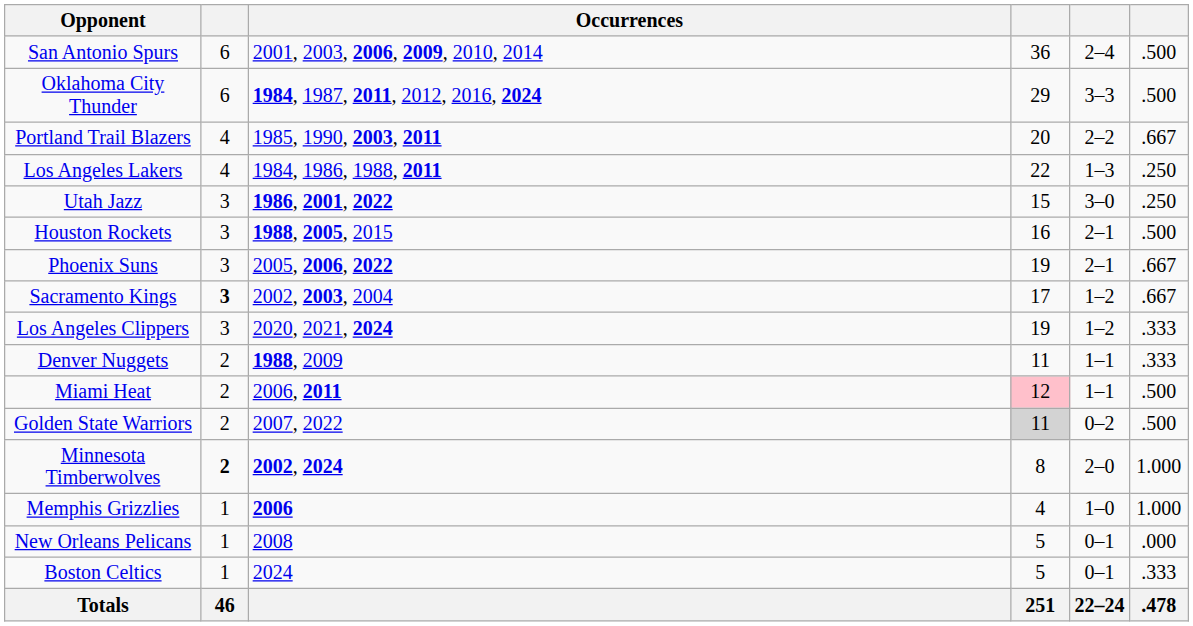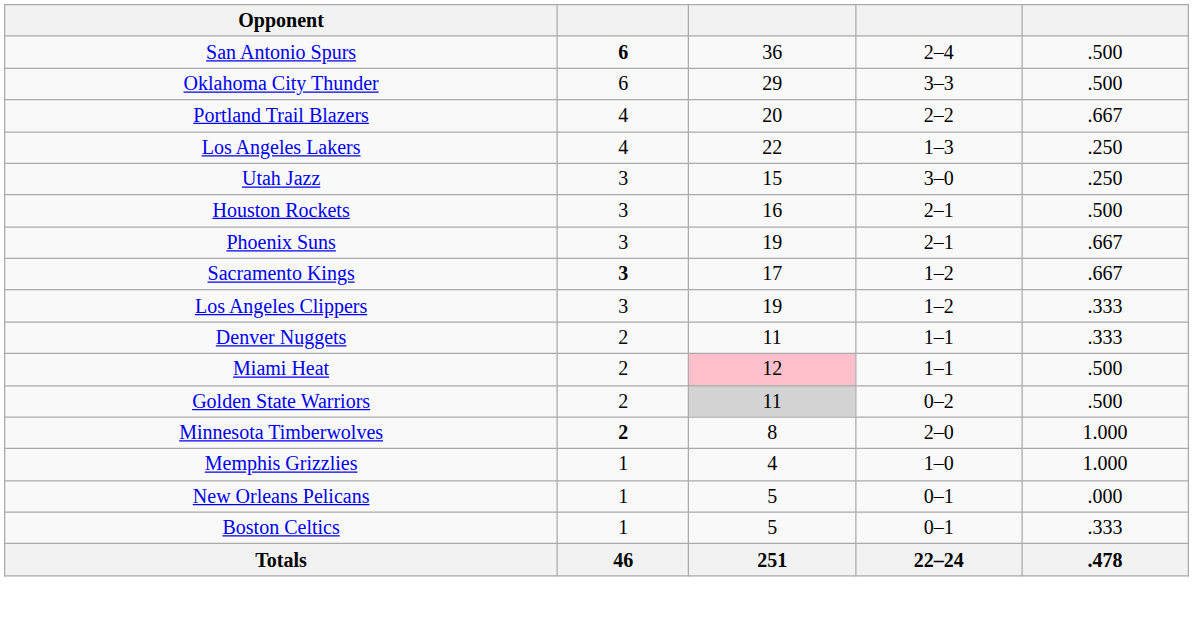 <table class="wikitable sortable" style="text-align: center; width: 75%;">
 <tr>
 <th width="150">Opponent</th>
 <th width="30"></th>
-<th>Occurrences</th>
 <th width="40"></th>
 <th width="40"></th>
 <th width="40"></th>
 </tr>
 <tr>
 <td><a href='#'>San Antonio Spurs</a></td>
-<td>6</td>
-<td align=left><a href='#'>2001</a>, <a href='#'>2003</a>, <strong><a href='#'>2006</a></strong>, <strong><a href='#'>2009</a></strong>, <a href='#'>2010</a>, <a href='#'>2014</a></td>
+<td><strong>6</strong></td>
 <td>36</td>
 <td>2–4</td>
 <td>.500</td>
 </tr>
 <tr>
 <td><a href='#'>Oklahoma City Thunder</a></td>
 <td>6</td>
-<td align=left><strong><a href='#'>1984</a></strong>, <a href='#'>1987</a>, <strong><a href='#'>2011</a></strong>, <a href='#'>2012</a>, <a href='#'>2016</a>, <strong><a href='#'>2024</a></strong></td>
 <td>29</td>
 <td>3–3</td>
 <td>.500</td>
 </tr>
 <tr>
 <td><a href='#'>Portland Trail Blazers</a></td>
 <td>4</td>
-<td align=left><a href='#'>1985</a>, <a href='#'>1990</a>, <strong><a href='#'>2003</a></strong>, <strong><a href='#'>2011</a></strong></td>
 <td>20</td>
 <td>2–2</td>
 <td>.667</td>
 </tr>
 <tr>
 <td><a href='#'>Los Angeles Lakers</a></td>
 <td>4</td>
-<td align=left><a href='#'>1984</a>, <a href='#'>1986</a>, <a href='#'>1988</a>, <strong><a href='#'>2011</a></strong></td>
 <td>22</td>
 <td>1–3</td>
 <td>.250</td>
 </tr>
 <tr>
 <td><a href='#'>Utah Jazz</a></td>
 <td>3</td>
-<td align=left><strong><a href='#'>1986</a></strong>, <strong><a href='#'>2001</a></strong>, <strong><a href='#'>2022</a></strong></td>
 <td>15</td>
 <td>3–0</td>
 <td>.250</td>
 </tr>
 <tr>
 <td><a href='#'>Houston Rockets</a></td>
 <td>3</td>
-<td align=left><strong><a href='#'>1988</a></strong>, <strong><a href='#'>2005</a></strong>, <a href='#'>2015</a></td>
 <td>16</td>
 <td>2–1</td>
 <td>.500</td>
 </tr>
 <tr>
 <td><a href='#'>Phoenix Suns</a></td>
 <td>3</td>
-<td align=left><a href='#'>2005</a>, <strong><a href='#'>2006</a></strong>, <strong><a href='#'>2022</a></strong></td>
 <td>19</td>
 <td>2–1</td>
 <td>.667</td>
 </tr>
 <tr>
 <td><a href='#'>Sacramento Kings</a></td>
 <td><strong>3</strong></td>
-<td align=left><a href='#'>2002</a>, <strong><a href='#'>2003</a></strong>, <a href='#'>2004</a></td>
 <td>17</td>
 <td>1–2</td>
 <td>.667</td>
 </tr>
 <tr>
 <td><a href='#'>Los Angeles Clippers</a></td>
 <td>3</td>
-<td align=left><a href='#'>2020</a>, <a href='#'>2021</a>, <strong><a href='#'>2024</a></strong></td>
 <td>19</td>
 <td>1–2</td>
 <td>.333</td>
 </tr>
 <tr>
 <td><a href='#'>Denver Nuggets</a></td>
 <td>2</td>
-<td align=left><strong><a href='#'>1988</a></strong>, <a href='#'>2009</a></td>
 <td>11</td>
 <td>1–1</td>
 <td>.333</td>
 </tr>
 <tr>
 <td><a href='#'>Miami Heat</a></td>
 <td>2</td>
-<td align=left><a href='#'>2006</a>, <strong><a href='#'>2011</a></strong></td>
 <td style="background: pink;">12</td>
 <td>1–1</td>
 <td>.500</td>
 </tr>
 <tr>
 <td><a href='#'>Golden State Warriors</a></td>
 <td>2</td>
-<td align=left><a href='#'>2007</a>, <a href='#'>2022</a></td>
 <td style="background: lightgrey;">11</td>
 <td>0–2</td>
 <td>.500</td>
 </tr>
 <tr>
 <td><a href='#'>Minnesota Timberwolves</a></td>
 <td><strong>2</strong></td>
-<td align=left><strong><a href='#'>2002</a></strong>, <a href='#'><strong>2024</strong></a></td>
 <td>8</td>
 <td>2–0</td>
 <td>1.000</td>
 </tr>
 <tr>
 <td><a href='#'>Memphis Grizzlies</a></td>
 <td>1</td>
-<td align=left><strong><a href='#'>2006</a></strong></td>
 <td>4</td>
 <td>1–0</td>
 <td>1.000</td>
 </tr>
 <tr>
 <td><a href='#'>New Orleans Pelicans</a></td>
 <td>1</td>
-<td align=left><a href='#'>2008</a></td>
 <td>5</td>
 <td>0–1</td>
 <td>.000</td>
 </tr>
 <tr>
 <td><a href='#'>Boston Celtics</a></td>
 <td>1</td>
-<td align=left><a href='#'>2024</a></td>
 <td>5</td>
 <td>0–1</td>
 <td>.333</td>
 </tr>
 <tr>
 <th width="150">Totals</th>
 <th width="30">46</th>
-<th></th>
 <th width="40">251</th>
 <th width="40">22–24</th>
 <th width="40">.478</th>
 </tr>
 </table>
